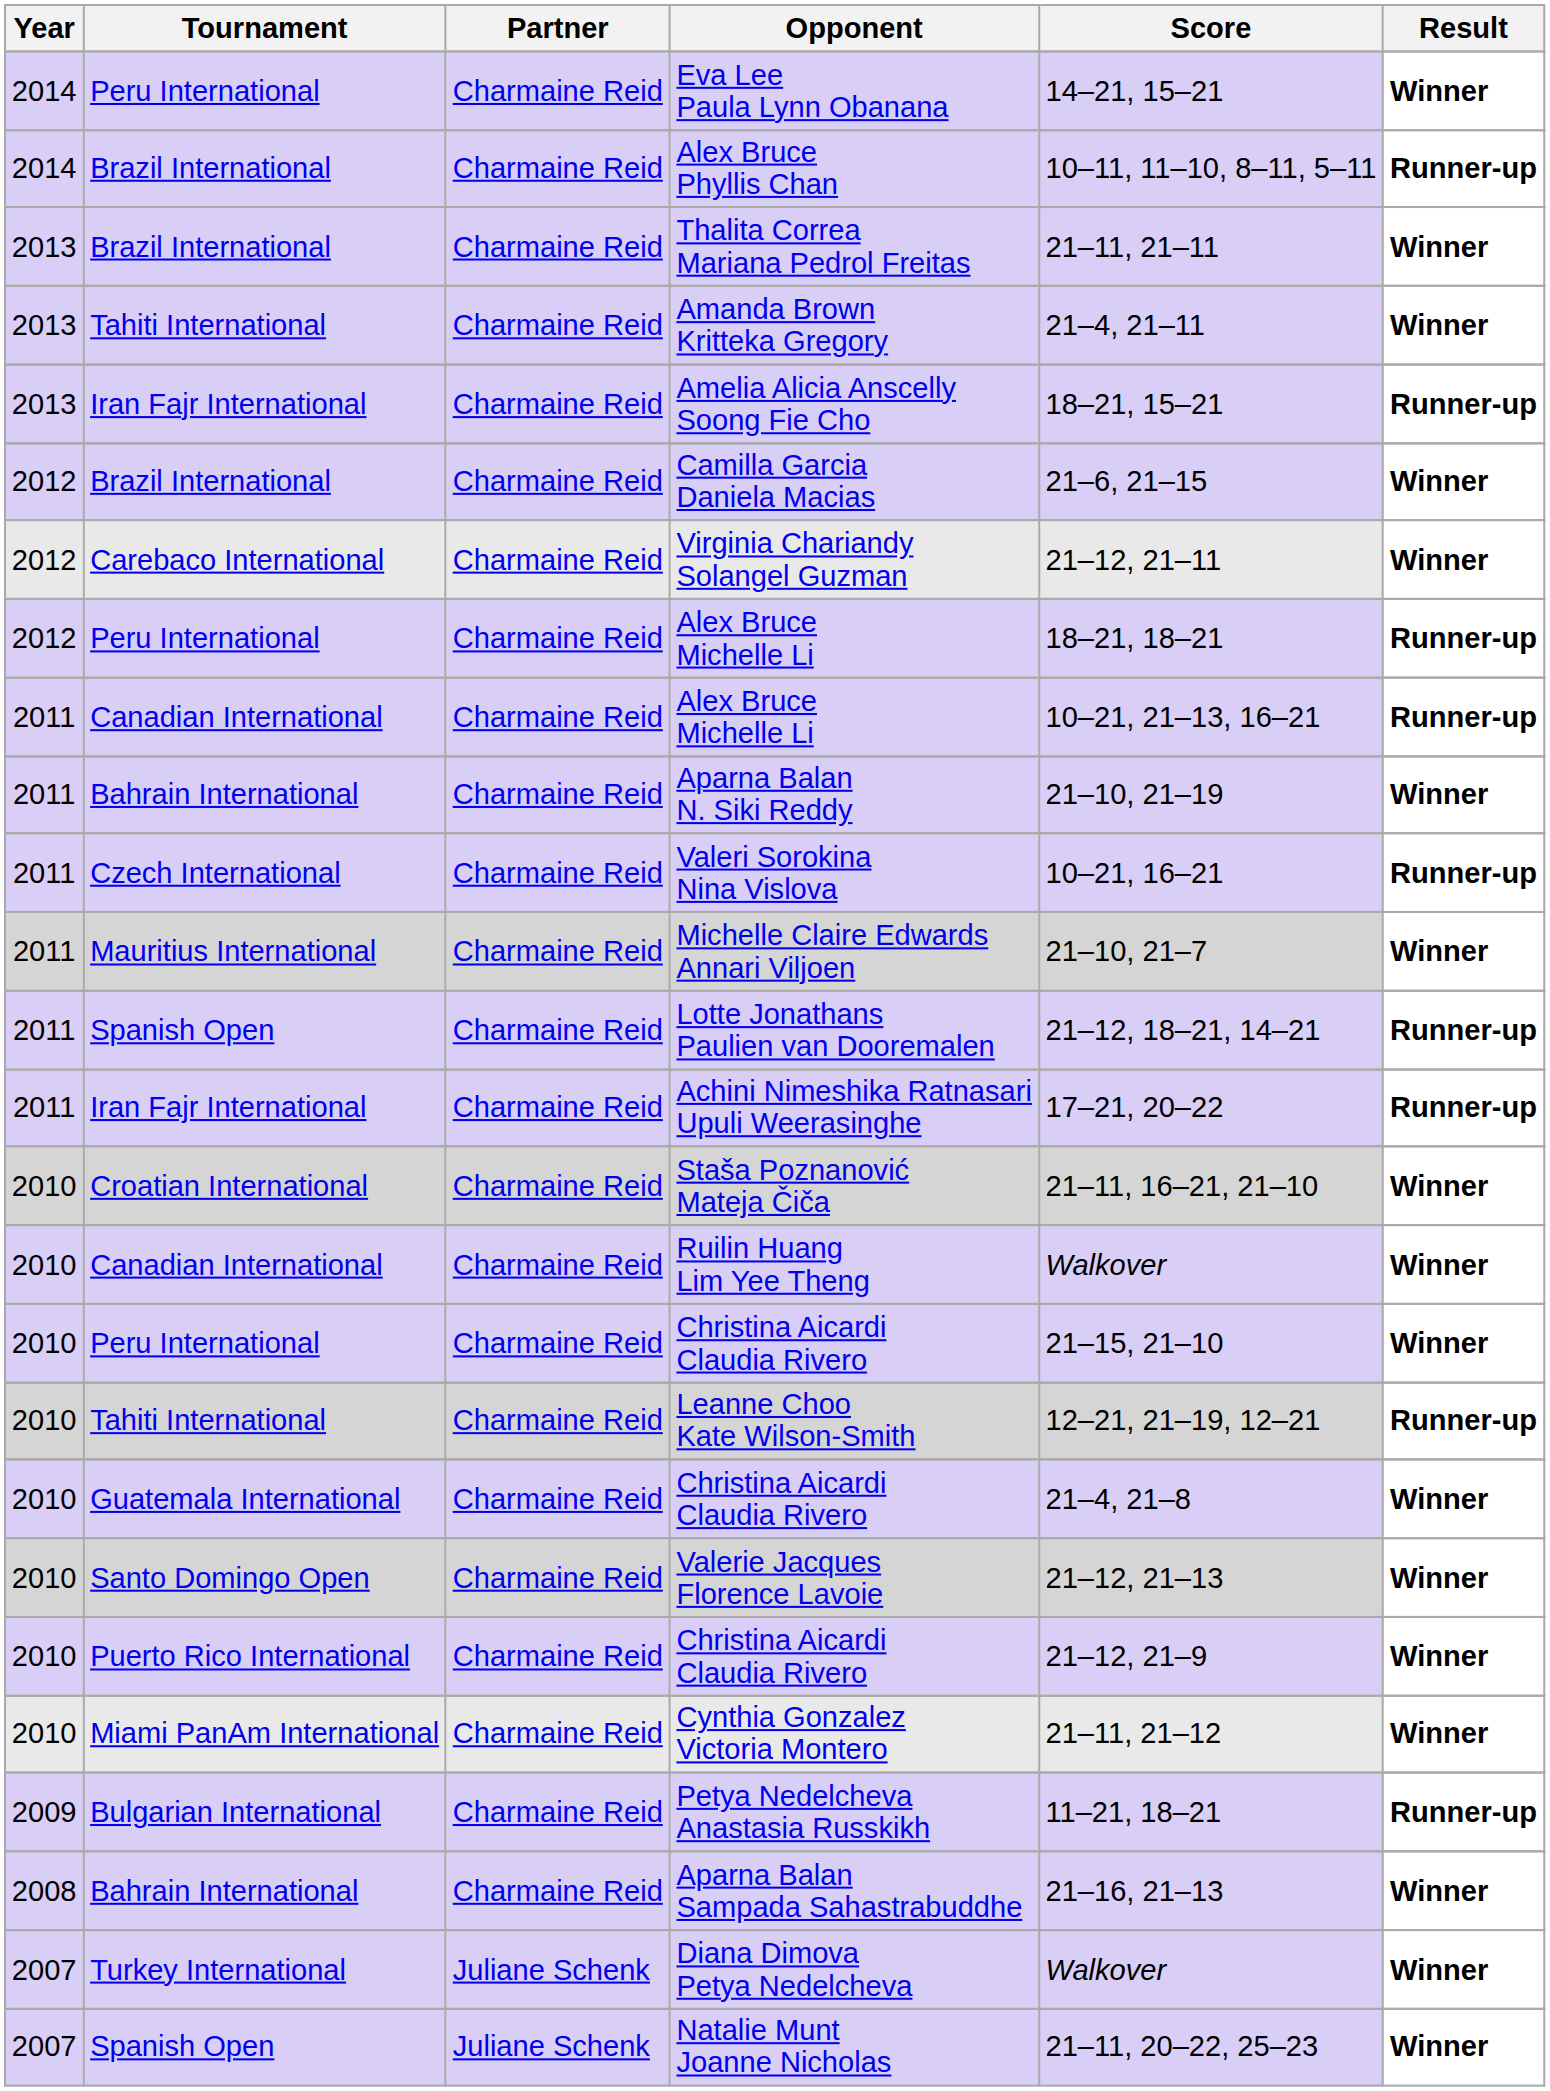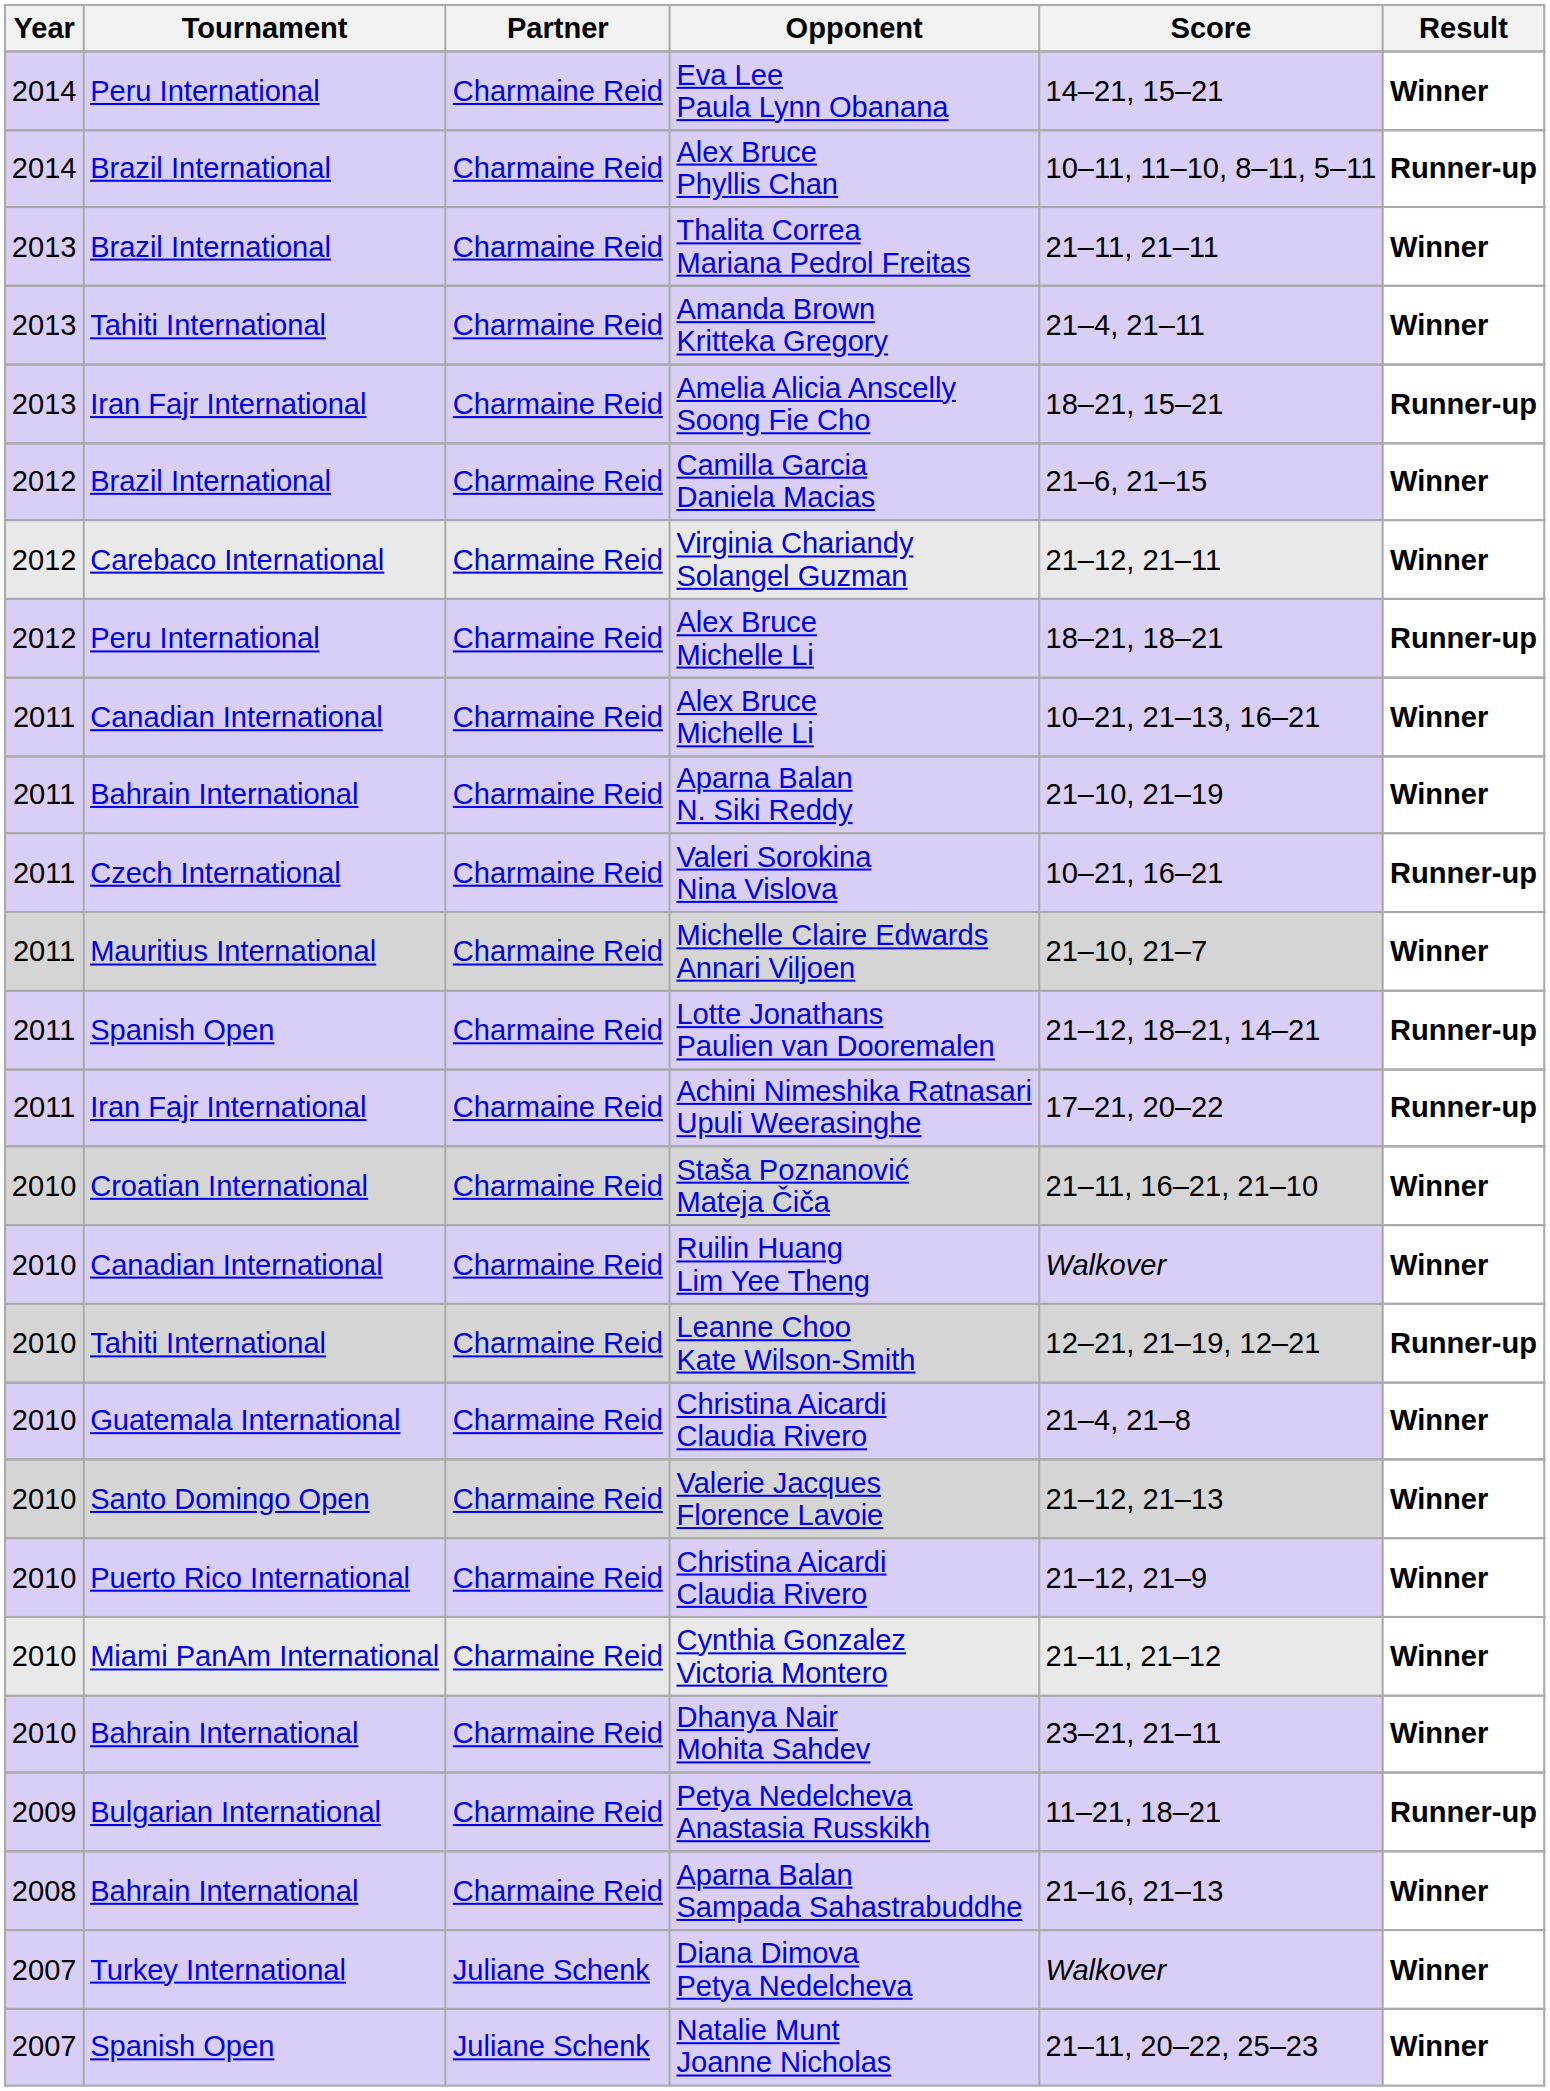 <table class="sortable wikitable" style="font-size: 90%;">
 <tr>
 <th>Year</th>
 <th>Tournament</th>
 <th>Partner</th>
 <th>Opponent</th>
 <th>Score</th>
 <th>Result</th>
 </tr>
 <tr>
 </tr>
 <tr style="background:#D8CEF6">
 <td align="center">2014</td>
 <td align="left"><a href='#'>Peru International</a></td>
 <td align="left"> <a href='#'>Charmaine Reid</a></td>
 <td align="left"> <a href='#'>Eva Lee</a><br> <a href='#'>Paula Lynn Obanana</a></td>
 <td align="left">14–21, 15–21</td>
 <td style="text-align:left; background:white"> <strong>Winner</strong></td>
 </tr>
 <tr>
 </tr>
 <tr style="background:#D8CEF6">
 <td align="center">2014</td>
 <td align="left"><a href='#'>Brazil International</a></td>
 <td align="left"> <a href='#'>Charmaine Reid</a></td>
 <td align="left"> <a href='#'>Alex Bruce</a><br> <a href='#'>Phyllis Chan</a></td>
 <td align="left">10–11, 11–10, 8–11, 5–11</td>
 <td style="text-align:left; background:white"> <strong>Runner-up</strong></td>
 </tr>
 <tr>
 </tr>
 <tr style="background:#D8CEF6">
 <td align="center">2013</td>
 <td align="left"><a href='#'>Brazil International</a></td>
 <td align="left"> <a href='#'>Charmaine Reid</a></td>
 <td align="left"> <a href='#'>Thalita Correa</a><br> <a href='#'>Mariana Pedrol Freitas</a></td>
 <td align="left">21–11, 21–11</td>
 <td style="text-align:left; background:white"> <strong>Winner</strong></td>
 </tr>
 <tr>
 </tr>
 <tr style="background:#D8CEF6">
 <td align="center">2013</td>
 <td align="left"><a href='#'>Tahiti International</a></td>
 <td align="left"> <a href='#'>Charmaine Reid</a></td>
 <td align="left"> <a href='#'>Amanda Brown</a><br> <a href='#'>Kritteka Gregory</a></td>
 <td align="left">21–4, 21–11</td>
 <td style="text-align:left; background:white"> <strong>Winner</strong></td>
 </tr>
 <tr>
 </tr>
 <tr style="background:#D8CEF6">
 <td align="center">2013</td>
 <td align="left"><a href='#'>Iran Fajr International</a></td>
 <td align="left"> <a href='#'>Charmaine Reid</a></td>
 <td align="left"> <a href='#'>Amelia Alicia Anscelly</a><br> <a href='#'>Soong Fie Cho</a></td>
 <td align="left">18–21, 15–21</td>
 <td style="text-align:left; background:white"> <strong>Runner-up</strong></td>
 </tr>
 <tr>
 </tr>
 <tr style="background:#D8CEF6">
 <td align="center">2012</td>
 <td align="left"><a href='#'>Brazil International</a></td>
 <td align="left"> <a href='#'>Charmaine Reid</a></td>
 <td align="left"> <a href='#'>Camilla Garcia</a><br> <a href='#'>Daniela Macias</a></td>
 <td align="left">21–6, 21–15</td>
 <td style="text-align:left; background:white"> <strong>Winner</strong></td>
 </tr>
 <tr>
 </tr>
 <tr style="background:#E9E9E9">
 <td align="center">2012</td>
 <td align="left"><a href='#'>Carebaco International</a></td>
 <td align="left"> <a href='#'>Charmaine Reid</a></td>
 <td align="left"> <a href='#'>Virginia Chariandy</a><br> <a href='#'>Solangel Guzman</a></td>
 <td align="left">21–12, 21–11</td>
 <td style="text-align:left; background:white"> <strong>Winner</strong></td>
 </tr>
 <tr>
 </tr>
 <tr style="background:#D8CEF6">
 <td align="center">2012</td>
 <td align="left"><a href='#'>Peru International</a></td>
 <td align="left"> <a href='#'>Charmaine Reid</a></td>
 <td align="left"> <a href='#'>Alex Bruce</a><br> <a href='#'>Michelle Li</a></td>
 <td align="left">18–21, 18–21</td>
 <td style="text-align:left; background:white"> <strong>Runner-up</strong></td>
 </tr>
 <tr>
 </tr>
 <tr style="background:#D8CEF6">
 <td align="center">2011</td>
 <td align="left"><a href='#'>Canadian International</a></td>
 <td align="left"> <a href='#'>Charmaine Reid</a></td>
 <td align="left"> <a href='#'>Alex Bruce</a><br> <a href='#'>Michelle Li</a></td>
 <td align="left">10–21, 21–13, 16–21</td>
-<td style="text-align:left; background:white"> <strong>Runner-up</strong></td>
+<td style="text-align:left; background:white"> <strong>Winner</strong></td>
 </tr>
 <tr>
 </tr>
 <tr style="background:#D8CEF6">
 <td align="center">2011</td>
 <td align="left"><a href='#'>Bahrain International</a></td>
 <td align="left"> <a href='#'>Charmaine Reid</a></td>
 <td align="left"> <a href='#'>Aparna Balan</a><br> <a href='#'>N. Siki Reddy</a></td>
 <td align="left">21–10, 21–19</td>
 <td style="text-align:left; background:white"> <strong>Winner</strong></td>
 </tr>
 <tr>
 </tr>
 <tr style="background:#D8CEF6">
 <td align="center">2011</td>
 <td align="left"><a href='#'>Czech International</a></td>
 <td align="left"> <a href='#'>Charmaine Reid</a></td>
 <td align="left"> <a href='#'>Valeri Sorokina</a><br> <a href='#'>Nina Vislova</a></td>
 <td align="left">10–21, 16–21</td>
 <td style="text-align:left; background:white"> <strong>Runner-up</strong></td>
 </tr>
 <tr>
 </tr>
 <tr style="background:#D5D5D5">
 <td align="center">2011</td>
 <td align="left"><a href='#'>Mauritius International</a></td>
 <td align="left"> <a href='#'>Charmaine Reid</a></td>
 <td align="left"> <a href='#'>Michelle Claire Edwards</a><br> <a href='#'>Annari Viljoen</a></td>
 <td align="left">21–10, 21–7</td>
 <td style="text-align:left; background:white"> <strong>Winner</strong></td>
 </tr>
 <tr>
 </tr>
 <tr style="background:#D8CEF6">
 <td align="center">2011</td>
 <td align="left"><a href='#'>Spanish Open</a></td>
 <td align="left"> <a href='#'>Charmaine Reid</a></td>
 <td align="left"> <a href='#'>Lotte Jonathans</a><br> <a href='#'>Paulien van Dooremalen</a></td>
 <td align="left">21–12, 18–21, 14–21</td>
 <td style="text-align:left; background:white"> <strong>Runner-up</strong></td>
 </tr>
 <tr>
 </tr>
 <tr style="background:#D8CEF6">
 <td align="center">2011</td>
 <td align="left"><a href='#'>Iran Fajr International</a></td>
 <td align="left"> <a href='#'>Charmaine Reid</a></td>
 <td align="left"> <a href='#'>Achini Nimeshika Ratnasari</a><br> <a href='#'>Upuli Weerasinghe</a></td>
 <td align="left">17–21, 20–22</td>
 <td style="text-align:left; background:white"> <strong>Runner-up</strong></td>
 </tr>
 <tr>
 </tr>
 <tr style="background:#D5D5D5">
 <td align="center">2010</td>
 <td align="left"><a href='#'>Croatian International</a></td>
 <td align="left"> <a href='#'>Charmaine Reid</a></td>
 <td align="left"> <a href='#'>Staša Poznanović</a><br> <a href='#'>Mateja Čiča</a></td>
 <td align="left">21–11, 16–21, 21–10</td>
 <td style="text-align:left; background:white"> <strong>Winner</strong></td>
 </tr>
 <tr>
 </tr>
 <tr style="background:#D8CEF6">
 <td align="center">2010</td>
 <td align="left"><a href='#'>Canadian International</a></td>
 <td align="left"> <a href='#'>Charmaine Reid</a></td>
 <td align="left"> <a href='#'>Ruilin Huang</a><br> <a href='#'>Lim Yee Theng</a></td>
 <td align="left"><em>Walkover</em></td>
 <td style="text-align:left; background:white"> <strong>Winner</strong></td>
 </tr>
 <tr>
 </tr>
-<tr style="background:#D8CEF6">
-<td align="center">2010</td>
-<td align="left"><a href='#'>Peru International</a></td>
-<td align="left"> <a href='#'>Charmaine Reid</a></td>
-<td align="left"> <a href='#'>Christina Aicardi</a><br> <a href='#'>Claudia Rivero</a></td>
-<td align="left">21–15, 21–10</td>
-<td style="text-align:left; background:white"> <strong>Winner</strong></td>
-</tr>
 <tr>
 </tr>
 <tr style="background:#D5D5D5">
 <td align="center">2010</td>
 <td align="left"><a href='#'>Tahiti International</a></td>
 <td align="left"> <a href='#'>Charmaine Reid</a></td>
 <td align="left"> <a href='#'>Leanne Choo</a><br> <a href='#'>Kate Wilson-Smith</a></td>
 <td align="left">12–21, 21–19, 12–21</td>
 <td style="text-align:left; background:white"> <strong>Runner-up</strong></td>
 </tr>
 <tr>
 </tr>
 <tr style="background:#D8CEF6">
 <td align="center">2010</td>
 <td align="left"><a href='#'>Guatemala International</a></td>
 <td align="left"> <a href='#'>Charmaine Reid</a></td>
 <td align="left"> <a href='#'>Christina Aicardi</a><br> <a href='#'>Claudia Rivero</a></td>
 <td align="left">21–4, 21–8</td>
 <td style="text-align:left; background:white"> <strong>Winner</strong></td>
 </tr>
 <tr>
 </tr>
 <tr style="background:#D5D5D5">
 <td align="center">2010</td>
 <td align="left"><a href='#'>Santo Domingo Open</a></td>
 <td align="left"> <a href='#'>Charmaine Reid</a></td>
 <td align="left"> <a href='#'>Valerie Jacques</a><br> <a href='#'>Florence Lavoie</a></td>
 <td align="left">21–12, 21–13</td>
 <td style="text-align:left; background:white"> <strong>Winner</strong></td>
 </tr>
 <tr>
 </tr>
 <tr style="background:#D8CEF6">
 <td align="center">2010</td>
 <td align="left"><a href='#'>Puerto Rico International</a></td>
 <td align="left"> <a href='#'>Charmaine Reid</a></td>
 <td align="left"> <a href='#'>Christina Aicardi</a><br> <a href='#'>Claudia Rivero</a></td>
 <td align="left">21–12, 21–9</td>
 <td style="text-align:left; background:white"> <strong>Winner</strong></td>
 </tr>
 <tr>
 </tr>
 <tr style="background:#E9E9E9">
 <td align="center">2010</td>
 <td align="left"><a href='#'>Miami PanAm International</a></td>
 <td align="left"> <a href='#'>Charmaine Reid</a></td>
 <td align="left"> <a href='#'>Cynthia Gonzalez</a><br> <a href='#'>Victoria Montero</a></td>
 <td align="left">21–11, 21–12</td>
 <td style="text-align:left; background:white"> <strong>Winner</strong></td>
 </tr>
 <tr>
 </tr>
+<tr style="background:#D8CEF6">
+<td align="center">2010</td>
+<td align="left"><a href='#'>Bahrain International</a></td>
+<td align="left"> <a href='#'>Charmaine Reid</a></td>
+<td align="left"> <a href='#'>Dhanya Nair</a><br> <a href='#'>Mohita Sahdev</a></td>
+<td align="left">23–21, 21–11</td>
+<td style="text-align:left; background:white"> <strong>Winner</strong></td>
+</tr>
 <tr>
 </tr>
 <tr style="background:#D8CEF6">
 <td align="center">2009</td>
 <td align="left"><a href='#'>Bulgarian International</a></td>
 <td align="left"> <a href='#'>Charmaine Reid</a></td>
 <td align="left"> <a href='#'>Petya Nedelcheva</a><br> <a href='#'>Anastasia Russkikh</a></td>
 <td align="left">11–21, 18–21</td>
 <td style="text-align:left; background:white"> <strong>Runner-up</strong></td>
 </tr>
 <tr>
 </tr>
 <tr style="background:#D8CEF6">
 <td align="center">2008</td>
 <td align="left"><a href='#'>Bahrain International</a></td>
 <td align="left"> <a href='#'>Charmaine Reid</a></td>
 <td align="left"> <a href='#'>Aparna Balan</a><br> <a href='#'>Sampada Sahastrabuddhe</a></td>
 <td align="left">21–16, 21–13</td>
 <td style="text-align:left; background:white"> <strong>Winner</strong></td>
 </tr>
 <tr>
 </tr>
 <tr style="background:#D8CEF6">
 <td align="center">2007</td>
 <td align="left"><a href='#'>Turkey International</a></td>
 <td align="left"> <a href='#'>Juliane Schenk</a></td>
 <td align="left"> <a href='#'>Diana Dimova</a><br> <a href='#'>Petya Nedelcheva</a></td>
 <td align="left"><em>Walkover</em></td>
 <td style="text-align:left; background:white"> <strong>Winner</strong></td>
 </tr>
 <tr>
 </tr>
 <tr style="background:#D8CEF6">
 <td align="center">2007</td>
 <td align="left"><a href='#'>Spanish Open</a></td>
 <td align="left"> <a href='#'>Juliane Schenk</a></td>
 <td align="left"> <a href='#'>Natalie Munt</a><br> <a href='#'>Joanne Nicholas</a></td>
 <td align="left">21–11, 20–22, 25–23</td>
 <td style="text-align:left; background:white"> <strong>Winner</strong></td>
 </tr>
 </table>
